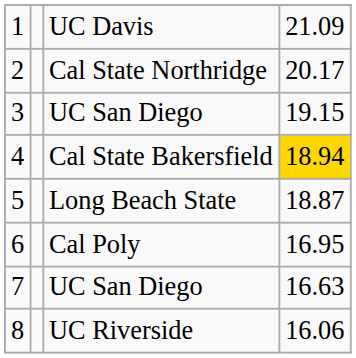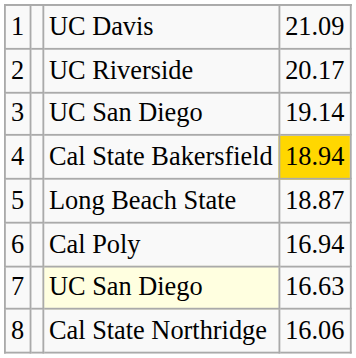 <table class="wikitable sortable" style="font-size:90%;">
 <tr>
 </tr>
 <tr>
 <td style="text-align:center;">1</td>
 <td {{nowrap></td>
 <td>UC Davis</td>
 <td style="text-align:center;">21.09</td>
 </tr>
 <tr>
 <td style="text-align:center;">2</td>
 <td></td>
-<td>Cal State Northridge</td>
+<td>UC Riverside</td>
 <td style="text-align:center;">20.17</td>
 </tr>
 <tr>
 <td style="text-align:center;">3</td>
 <td></td>
 <td>UC San Diego</td>
-<td style="text-align:center;">19.15</td>
+<td style="text-align:center;">19.14</td>
 </tr>
 <tr>
 <td style="text-align:center;">4</td>
 <td></td>
 <td>Cal State Bakersfield</td>
 <td style="background: gold; text-align:center;">18.94</td>
 </tr>
 <tr>
 <td style="text-align:center;">5</td>
 <td></td>
 <td>Long Beach State</td>
 <td style="text-align:center;">18.87</td>
 </tr>
 <tr>
 <td style="text-align:center;">6</td>
 <td></td>
 <td>Cal Poly</td>
-<td style="text-align:center;">16.95</td>
+<td style="text-align:center;">16.94</td>
 </tr>
 <tr>
 <td style="text-align:center;">7</td>
 <td></td>
-<td>UC San Diego</td>
+<td style="background: lightyellow;">UC San Diego</td>
 <td style="text-align:center;">16.63</td>
 </tr>
 <tr>
 <td style="text-align:center;">8</td>
 <td></td>
-<td>UC Riverside</td>
+<td>Cal State Northridge</td>
 <td style="text-align:center;">16.06</td>
 </tr>
 </table>
